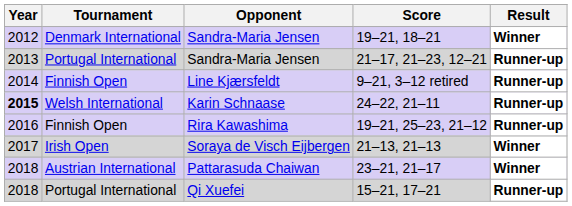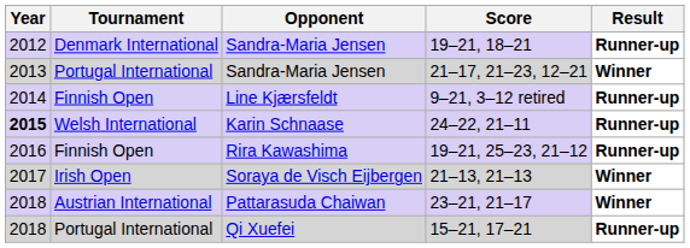 <table class="sortable wikitable" style="font-size: 90%;">
 <tr>
 <th>Year</th>
 <th>Tournament</th>
 <th>Opponent</th>
 <th>Score</th>
 <th>Result</th>
 </tr>
 <tr style="background:#D8CEF6">
 <td align="center">2012</td>
 <td align="left"><a href='#'>Denmark International</a></td>
 <td align="left"> <a href='#'>Sandra-Maria Jensen</a></td>
 <td align="left">19–21, 18–21</td>
-<td style="text-align:left; background:white"> <strong>Winner</strong></td>
+<td style="text-align:left; background:white"> <strong>Runner-up</strong></td>
 </tr>
 <tr style="background:#D5D5D5">
 <td align="center">2013</td>
 <td align="left"><a href='#'>Portugal International</a></td>
 <td align="left"> Sandra-Maria Jensen</td>
 <td align="left">21–17, 21–23, 12–21</td>
-<td style="text-align:left; background:white"> <strong>Runner-up</strong></td>
+<td style="text-align:left; background:white"> <strong>Winner</strong></td>
 </tr>
 <tr style="background:#D8CEF6">
 <td align="center">2014</td>
 <td align="left"><a href='#'>Finnish Open</a></td>
 <td align="left"> <a href='#'>Line Kjærsfeldt</a></td>
 <td align="left">9–21, 3–12 retired</td>
 <td style="text-align:left; background:white"> <strong>Runner-up</strong></td>
 </tr>
 <tr style="background:#D8CEF6">
 <td align="center"><strong>2015</strong></td>
 <td align="left"><a href='#'>Welsh International</a></td>
 <td align="left"> <a href='#'>Karin Schnaase</a></td>
 <td align="left">24–22, 21–11</td>
 <td style="text-align:left; background:white"> <strong>Runner-up</strong></td>
 </tr>
 <tr style="background:#D8CEF6">
 <td align="center">2016</td>
 <td align="left">Finnish Open</td>
 <td align="left"> <a href='#'>Rira Kawashima</a></td>
 <td align="left">19–21, 25–23, 21–12</td>
 <td style="text-align:left; background:white"> <strong>Runner-up</strong></td>
 </tr>
 <tr style="background:#D5D5D5">
 <td align="center">2017</td>
 <td align="left"><a href='#'>Irish Open</a></td>
 <td align="left"> <a href='#'>Soraya de Visch Eijbergen</a></td>
 <td align="left">21–13, 21–13</td>
 <td style="text-align:left; background:white"> <strong>Winner</strong></td>
 </tr>
 <tr style="background:#D8CEF6">
 <td align="center">2018</td>
 <td align="left"><a href='#'>Austrian International</a></td>
 <td align="left"> <a href='#'>Pattarasuda Chaiwan</a></td>
 <td align="left">23–21, 21–17</td>
 <td style="text-align:left; background:white"> <strong>Winner</strong></td>
 </tr>
 <tr style="background:#D5D5D5">
 <td align="center">2018</td>
 <td align="left">Portugal International</td>
 <td align="left"> <a href='#'>Qi Xuefei</a></td>
 <td align="left">15–21, 17–21</td>
 <td style="text-align:left; background:white"> <strong>Runner-up</strong></td>
 </tr>
 </table>
